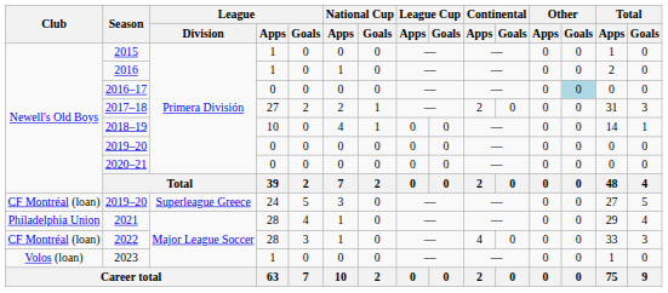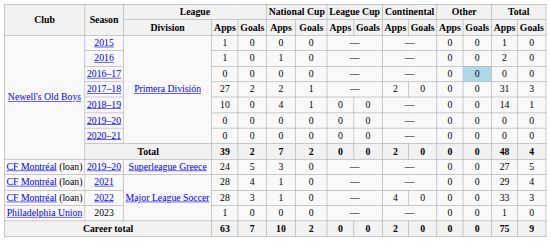 <table class="wikitable" style="text-align:center">
 <tr>
 <th rowspan="2">Club</th>
 <th rowspan="2">Season</th>
 <th colspan="3">League</th>
 <th colspan="2">National Cup</th>
 <th colspan="2">League Cup</th>
 <th colspan="2">Continental</th>
 <th colspan="2">Other</th>
 <th colspan="2">Total</th>
 </tr>
 <tr>
 <th>Division</th>
 <th>Apps</th>
 <th>Goals</th>
 <th>Apps</th>
 <th>Goals</th>
 <th>Apps</th>
 <th>Goals</th>
 <th>Apps</th>
 <th>Goals</th>
 <th>Apps</th>
 <th>Goals</th>
 <th>Apps</th>
 <th>Goals</th>
 </tr>
 <tr>
 <td rowspan="8"><a href='#'>Newell's Old Boys</a></td>
 <td><a href='#'>2015</a></td>
 <td rowspan="7"><a href='#'>Primera División</a></td>
 <td>1</td>
 <td>0</td>
 <td>0</td>
 <td>0</td>
 <td colspan="2">—</td>
 <td colspan="2">—</td>
 <td>0</td>
 <td>0</td>
 <td>1</td>
 <td>0</td>
 </tr>
 <tr>
 <td><a href='#'>2016</a></td>
 <td>1</td>
 <td>0</td>
 <td>1</td>
 <td>0</td>
 <td colspan="2">—</td>
 <td colspan="2">—</td>
 <td>0</td>
 <td>0</td>
 <td>2</td>
 <td>0</td>
 </tr>
 <tr>
 <td><a href='#'>2016–17</a></td>
 <td>0</td>
 <td>0</td>
 <td>0</td>
 <td>0</td>
 <td colspan="2">—</td>
 <td colspan="2">—</td>
 <td>0</td>
 <td style="background: lightblue;">0</td>
 <td>0</td>
 <td>0</td>
 </tr>
 <tr>
 <td><a href='#'>2017–18</a></td>
 <td>27</td>
 <td>2</td>
 <td>2</td>
 <td>1</td>
 <td colspan="2">—</td>
 <td>2</td>
 <td>0</td>
 <td>0</td>
 <td>0</td>
 <td>31</td>
 <td>3</td>
 </tr>
 <tr>
 <td><a href='#'>2018–19</a></td>
 <td>10</td>
 <td>0</td>
 <td>4</td>
 <td>1</td>
 <td>0</td>
 <td>0</td>
 <td colspan="2">—</td>
 <td>0</td>
 <td>0</td>
 <td>14</td>
 <td>1</td>
 </tr>
 <tr>
 <td><a href='#'>2019–20</a></td>
 <td>0</td>
 <td>0</td>
 <td>0</td>
 <td>0</td>
 <td>0</td>
 <td>0</td>
 <td colspan="2">—</td>
 <td>0</td>
 <td>0</td>
 <td>0</td>
 <td>0</td>
 </tr>
 <tr>
 <td><a href='#'>2020–21</a></td>
 <td>0</td>
 <td>0</td>
 <td>0</td>
 <td>0</td>
 <td>0</td>
 <td>0</td>
 <td colspan="2">—</td>
 <td>0</td>
 <td>0</td>
 <td>0</td>
 <td>0</td>
 </tr>
 <tr>
 <th colspan="2">Total</th>
 <th>39</th>
 <th>2</th>
 <th>7</th>
 <th>2</th>
 <th>0</th>
 <th>0</th>
 <th>2</th>
 <th>0</th>
 <th>0</th>
 <th>0</th>
 <th>48</th>
 <th>4</th>
 </tr>
 <tr>
 <td rowspan="1"><a href='#'>CF Montréal</a> (loan)</td>
 <td><a href='#'>2019–20</a></td>
 <td rowspan="1"><a href='#'>Superleague Greece</a></td>
 <td>24</td>
 <td>5</td>
 <td>3</td>
 <td>0</td>
 <td colspan="2">—</td>
 <td colspan="2">—</td>
 <td>0</td>
 <td>0</td>
 <td>27</td>
 <td>5</td>
 </tr>
 <tr>
-<td><a href='#'>Philadelphia Union</a></td>
+<td rowspan="1"><a href='#'>CF Montréal</a> (loan)</td>
 <td><a href='#'>2021</a></td>
 <td rowspan="3"><a href='#'>Major League Soccer</a></td>
 <td>28</td>
 <td>4</td>
 <td>1</td>
 <td>0</td>
 <td colspan="2">—</td>
 <td colspan="2">—</td>
 <td>0</td>
 <td>0</td>
 <td>29</td>
 <td>4</td>
 </tr>
 <tr>
 <td rowspan="1"><a href='#'>CF Montréal</a> (loan)</td>
 <td><a href='#'>2022</a></td>
 <td>28</td>
 <td>3</td>
 <td>1</td>
 <td>0</td>
 <td colspan="2">—</td>
 <td>4</td>
 <td>0</td>
 <td>0</td>
 <td>0</td>
 <td>33</td>
 <td>3</td>
 </tr>
 <tr>
-<td rowspan="1"><a href='#'>Volos</a> (loan)</td>
+<td><a href='#'>Philadelphia Union</a></td>
 <td>2023</td>
 <td>1</td>
 <td>0</td>
 <td>0</td>
 <td>0</td>
 <td colspan="2">—</td>
 <td colspan="2">—</td>
 <td>0</td>
 <td>0</td>
 <td>1</td>
 <td>0</td>
 </tr>
 <tr>
 <th colspan="3">Career total</th>
 <th>63</th>
 <th>7</th>
 <th>10</th>
 <th>2</th>
 <th>0</th>
 <th>0</th>
 <th>2</th>
 <th>0</th>
 <th>0</th>
 <th>0</th>
 <th>75</th>
 <th>9</th>
 </tr>
 </table>
